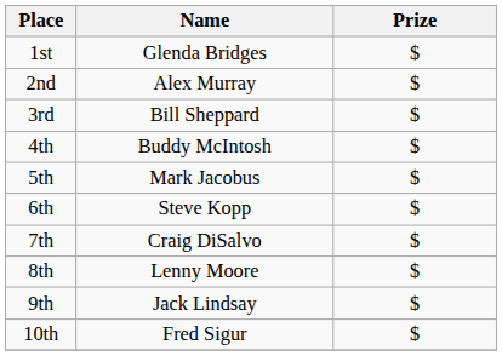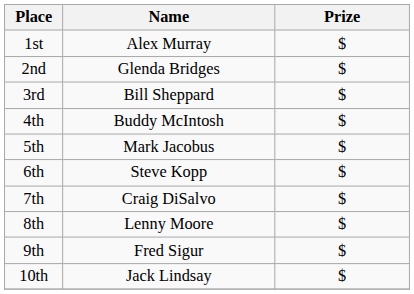 <table class="wikitable">
 <tr>
 <th width="50">Place</th>
 <th width="200">Name</th>
 <th width="125">Prize</th>
 </tr>
 <tr>
 <td align = "center">1st</td>
-<td align = "center">Glenda Bridges</td>
+<td align = "center">Alex Murray</td>
 <td align = "center">$</td>
 </tr>
 <tr>
 <td align = "center">2nd</td>
-<td align = "center">Alex Murray</td>
+<td align = "center">Glenda Bridges</td>
 <td align = "center">$</td>
 </tr>
 <tr>
 <td align = "center">3rd</td>
 <td align = "center">Bill Sheppard</td>
 <td align = "center">$</td>
 </tr>
 <tr>
 <td align = "center">4th</td>
 <td align = "center">Buddy McIntosh</td>
 <td align = "center">$</td>
 </tr>
 <tr>
 <td align = "center">5th</td>
 <td align = "center">Mark Jacobus</td>
 <td align = "center">$</td>
 </tr>
 <tr>
 <td align = "center">6th</td>
 <td align = "center">Steve Kopp</td>
 <td align = "center">$</td>
 </tr>
 <tr>
 <td align = "center">7th</td>
 <td align = "center">Craig DiSalvo</td>
 <td align = "center">$</td>
 </tr>
 <tr>
 <td align = "center">8th</td>
 <td align = "center">Lenny Moore</td>
 <td align = "center">$</td>
 </tr>
 <tr>
 <td align = "center">9th</td>
-<td align = "center">Jack Lindsay</td>
+<td align = "center">Fred Sigur</td>
 <td align = "center">$</td>
 </tr>
 <tr>
 <td align = "center">10th</td>
-<td align = "center">Fred Sigur</td>
+<td align = "center">Jack Lindsay</td>
 <td align = "center">$</td>
 </tr>
 <tr>
 </tr>
 </table>
